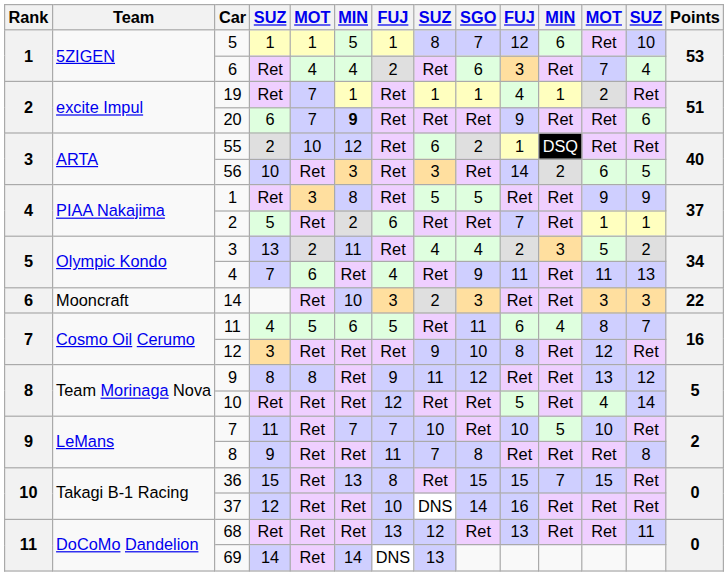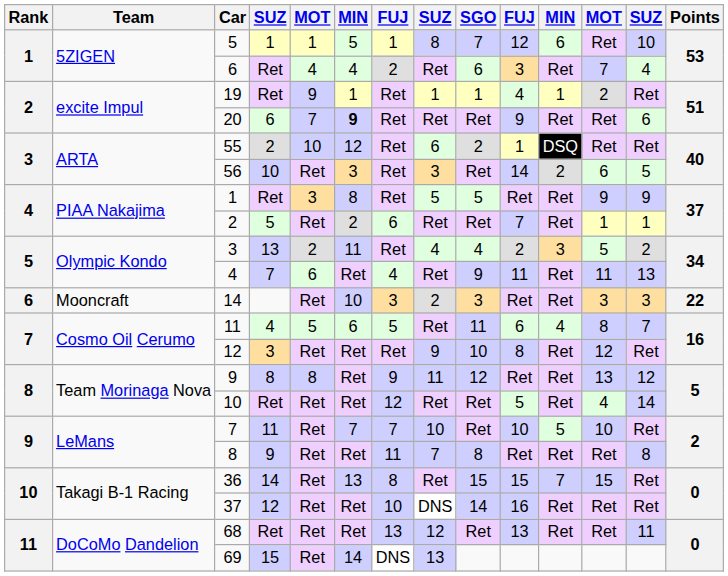 <table class="wikitable" style="font-size: 85%; text-align:center">
 <tr>
 <th>Rank</th>
 <th>Team</th>
 <th>Car</th>
 <th><a href='#'>SUZ</a></th>
 <th><a href='#'>MOT</a></th>
 <th><a href='#'>MIN</a></th>
 <th><a href='#'>FUJ</a></th>
 <th><a href='#'>SUZ</a></th>
 <th><a href='#'>SGO</a></th>
 <th><a href='#'>FUJ</a></th>
 <th><a href='#'>MIN</a></th>
 <th><a href='#'>MOT</a></th>
 <th><a href='#'>SUZ</a></th>
 <th>Points</th>
 </tr>
 <tr>
 <th rowspan="2">1</th>
 <td rowspan=2 align="left"><a href='#'>5ZIGEN</a></td>
 <td>5</td>
 <td style="background:#FFFFBF;">1</td>
 <td style="background:#FFFFBF;">1</td>
 <td style="background:#DFFFDF;">5</td>
 <td style="background:#FFFFBF;">1</td>
 <td style="background:#CFCFFF;">8</td>
 <td style="background:#CFCFFF;">7</td>
 <td style="background:#CFCFFF;">12</td>
 <td style="background:#DFFFDF;">6</td>
 <td style="background:#EFCFFF;">Ret</td>
 <td style="background:#CFCFFF;">10</td>
 <th rowspan="2">53</th>
 </tr>
 <tr>
 <td>6</td>
 <td style="background:#EFCFFF;">Ret</td>
 <td style="background:#DFFFDF;">4</td>
 <td style="background:#DFFFDF;">4</td>
 <td style="background:#DFDFDF;">2</td>
 <td style="background:#EFCFFF;">Ret</td>
 <td style="background:#DFFFDF;">6</td>
 <td style="background:#FFDF9F;">3</td>
 <td style="background:#EFCFFF;">Ret</td>
 <td style="background:#CFCFFF;">7</td>
 <td style="background:#DFFFDF;">4</td>
 </tr>
 <tr>
 <th rowspan="2">2</th>
 <td rowspan=2 align="left"><a href='#'>excite Impul</a></td>
 <td>19</td>
 <td style="background:#EFCFFF;">Ret</td>
-<td style="background:#CFCFFF;">7</td>
+<td style="background:#CFCFFF;">9</td>
 <td style="background:#FFFFBF;">1</td>
 <td style="background:#EFCFFF;">Ret</td>
 <td style="background:#FFFFBF;">1</td>
 <td style="background:#FFFFBF;">1</td>
 <td style="background:#DFFFDF;">4</td>
 <td style="background:#FFFFBF;">1</td>
 <td style="background:#DFDFDF;">2</td>
 <td style="background:#EFCFFF;">Ret</td>
 <th rowspan="2">51</th>
 </tr>
 <tr>
 <td>20</td>
 <td style="background:#DFFFDF;">6</td>
 <td style="background:#CFCFFF;">7</td>
 <td style="background:#CFCFFF;"><strong>9</strong></td>
 <td style="background:#EFCFFF;">Ret</td>
 <td style="background:#EFCFFF;">Ret</td>
 <td style="background:#EFCFFF;">Ret</td>
 <td style="background:#CFCFFF;">9</td>
 <td style="background:#EFCFFF;">Ret</td>
 <td style="background:#EFCFFF;">Ret</td>
 <td style="background:#DFFFDF;">6</td>
 </tr>
 <tr>
 <th rowspan="2">3</th>
 <td rowspan=2 align="left"><a href='#'>ARTA</a></td>
 <td>55</td>
 <td style="background:#DFDFDF;">2</td>
 <td style="background:#CFCFFF;">10</td>
 <td style="background:#CFCFFF;">12</td>
 <td style="background:#EFCFFF;">Ret</td>
 <td style="background:#DFFFDF;">6</td>
 <td style="background:#DFDFDF;">2</td>
 <td style="background:#FFFFBF;">1</td>
 <td style="background:black; color:white;">DSQ</td>
 <td style="background:#EFCFFF;">Ret</td>
 <td style="background:#EFCFFF;">Ret</td>
 <th rowspan="2">40</th>
 </tr>
 <tr>
 <td>56</td>
 <td style="background:#CFCFFF;">10</td>
 <td style="background:#EFCFFF;">Ret</td>
 <td style="background:#FFDF9F;">3</td>
 <td style="background:#EFCFFF;">Ret</td>
 <td style="background:#FFDF9F;">3</td>
 <td style="background:#EFCFFF;">Ret</td>
 <td style="background:#CFCFFF;">14</td>
 <td style="background:#DFDFDF;">2</td>
 <td style="background:#DFFFDF;">6</td>
 <td style="background:#DFFFDF;">5</td>
 </tr>
 <tr>
 <th rowspan="2">4</th>
 <td rowspan=2 align="left"><a href='#'>PIAA Nakajima</a></td>
 <td>1</td>
 <td style="background:#EFCFFF;">Ret</td>
 <td style="background:#FFDF9F;">3</td>
 <td style="background:#CFCFFF;">8</td>
 <td style="background:#EFCFFF;">Ret</td>
 <td style="background:#DFFFDF;">5</td>
 <td style="background:#DFFFDF;">5</td>
 <td style="background:#EFCFFF;">Ret</td>
 <td style="background:#EFCFFF;">Ret</td>
 <td style="background:#CFCFFF;">9</td>
 <td style="background:#CFCFFF;">9</td>
 <th rowspan="2">37</th>
 </tr>
 <tr>
 <td>2</td>
 <td style="background:#DFFFDF;">5</td>
 <td style="background:#EFCFFF;">Ret</td>
 <td style="background:#DFDFDF;">2</td>
 <td style="background:#DFFFDF;">6</td>
 <td style="background:#EFCFFF;">Ret</td>
 <td style="background:#EFCFFF;">Ret</td>
 <td style="background:#CFCFFF;">7</td>
 <td style="background:#EFCFFF;">Ret</td>
 <td style="background:#FFFFBF;">1</td>
 <td style="background:#FFFFBF;">1</td>
 </tr>
 <tr>
 <th rowspan="2">5</th>
 <td rowspan=2 align="left"><a href='#'>Olympic Kondo</a></td>
 <td>3</td>
 <td style="background:#CFCFFF;">13</td>
 <td style="background:#DFDFDF;">2</td>
 <td style="background:#CFCFFF;">11</td>
 <td style="background:#EFCFFF;">Ret</td>
 <td style="background:#DFFFDF;">4</td>
 <td style="background:#DFFFDF;">4</td>
 <td style="background:#DFDFDF;">2</td>
 <td style="background:#FFDF9F;">3</td>
 <td style="background:#DFFFDF;">5</td>
 <td style="background:#DFDFDF;">2</td>
 <th rowspan="2">34</th>
 </tr>
 <tr>
 <td>4</td>
 <td style="background:#CFCFFF;">7</td>
 <td style="background:#DFFFDF;">6</td>
 <td style="background:#EFCFFF;">Ret</td>
 <td style="background:#DFFFDF;">4</td>
 <td style="background:#EFCFFF;">Ret</td>
 <td style="background:#CFCFFF;">9</td>
 <td style="background:#CFCFFF;">11</td>
 <td style="background:#EFCFFF;">Ret</td>
 <td style="background:#CFCFFF;">11</td>
 <td style="background:#CFCFFF;">13</td>
 </tr>
 <tr>
 <th>6</th>
 <td align=left>Mooncraft</td>
 <td>14</td>
 <td></td>
 <td style="background:#EFCFFF;">Ret</td>
 <td style="background:#CFCFFF;">10</td>
 <td style="background:#FFDF9F;">3</td>
 <td style="background:#DFDFDF;">2</td>
 <td style="background:#FFDF9F;">3</td>
 <td style="background:#EFCFFF;">Ret</td>
 <td style="background:#EFCFFF;">Ret</td>
 <td style="background:#FFDF9F;">3</td>
 <td style="background:#FFDF9F;">3</td>
 <th>22</th>
 </tr>
 <tr>
 <th rowspan="2">7</th>
 <td rowspan=2 align="left"><a href='#'>Cosmo Oil</a> <a href='#'>Cerumo</a></td>
 <td>11</td>
 <td style="background:#DFFFDF;">4</td>
 <td style="background:#DFFFDF;">5</td>
 <td style="background:#DFFFDF;">6</td>
 <td style="background:#DFFFDF;">5</td>
 <td style="background:#EFCFFF;">Ret</td>
 <td style="background:#CFCFFF;">11</td>
 <td style="background:#DFFFDF;">6</td>
 <td style="background:#DFFFDF;">4</td>
 <td style="background:#CFCFFF;">8</td>
 <td style="background:#CFCFFF;">7</td>
 <th rowspan="2">16</th>
 </tr>
 <tr>
 <td>12</td>
 <td style="background:#FFDF9F;">3</td>
 <td style="background:#EFCFFF;">Ret</td>
 <td style="background:#EFCFFF;">Ret</td>
 <td style="background:#EFCFFF;">Ret</td>
 <td style="background:#CFCFFF;">9</td>
 <td style="background:#CFCFFF;">10</td>
 <td style="background:#CFCFFF;">8</td>
 <td style="background:#EFCFFF;">Ret</td>
 <td style="background:#CFCFFF;">12</td>
 <td style="background:#EFCFFF;">Ret</td>
 </tr>
 <tr>
 <th rowspan="2">8</th>
 <td rowspan=2 align="left">Team <a href='#'>Morinaga</a> Nova</td>
 <td>9</td>
 <td style="background:#CFCFFF;">8</td>
 <td style="background:#CFCFFF;">8</td>
 <td style="background:#EFCFFF;">Ret</td>
 <td style="background:#CFCFFF;">9</td>
 <td style="background:#CFCFFF;">11</td>
 <td style="background:#CFCFFF;">12</td>
 <td style="background:#EFCFFF;">Ret</td>
 <td style="background:#EFCFFF;">Ret</td>
 <td style="background:#CFCFFF;">13</td>
 <td style="background:#CFCFFF;">12</td>
 <th rowspan="2">5</th>
 </tr>
 <tr>
 <td>10</td>
 <td style="background:#EFCFFF;">Ret</td>
 <td style="background:#EFCFFF;">Ret</td>
 <td style="background:#EFCFFF;">Ret</td>
 <td style="background:#CFCFFF;">12</td>
 <td style="background:#EFCFFF;">Ret</td>
 <td style="background:#EFCFFF;">Ret</td>
 <td style="background:#DFFFDF;">5</td>
 <td style="background:#EFCFFF;">Ret</td>
 <td style="background:#DFFFDF;">4</td>
 <td style="background:#CFCFFF;">14</td>
 </tr>
 <tr>
 <th rowspan="2">9</th>
 <td rowspan=2 align="left"><a href='#'>LeMans</a></td>
 <td>7</td>
 <td style="background:#CFCFFF;">11</td>
 <td style="background:#EFCFFF;">Ret</td>
 <td style="background:#CFCFFF;">7</td>
 <td style="background:#CFCFFF;">7</td>
 <td style="background:#CFCFFF;">10</td>
 <td style="background:#EFCFFF;">Ret</td>
 <td style="background:#CFCFFF;">10</td>
 <td style="background:#DFFFDF;">5</td>
 <td style="background:#CFCFFF;">10</td>
 <td style="background:#EFCFFF;">Ret</td>
 <th rowspan="2">2</th>
 </tr>
 <tr>
 <td>8</td>
 <td style="background:#CFCFFF;">9</td>
 <td style="background:#EFCFFF;">Ret</td>
 <td style="background:#EFCFFF;">Ret</td>
 <td style="background:#CFCFFF;">11</td>
 <td style="background:#CFCFFF;">7</td>
 <td style="background:#CFCFFF;">8</td>
 <td style="background:#EFCFFF;">Ret</td>
 <td style="background:#EFCFFF;">Ret</td>
 <td style="background:#EFCFFF;">Ret</td>
 <td style="background:#CFCFFF;">8</td>
 </tr>
 <tr>
 <th rowspan="2">10</th>
 <td rowspan=2 align="left">Takagi B-1 Racing</td>
 <td>36</td>
-<td style="background:#CFCFFF;">15</td>
+<td style="background:#CFCFFF;">14</td>
 <td style="background:#EFCFFF;">Ret</td>
 <td style="background:#CFCFFF;">13</td>
 <td style="background:#CFCFFF;">8</td>
 <td style="background:#EFCFFF;">Ret</td>
 <td style="background:#CFCFFF;">15</td>
 <td style="background:#CFCFFF;">15</td>
 <td style="background:#CFCFFF;">7</td>
 <td style="background:#CFCFFF;">15</td>
 <td style="background:#EFCFFF;">Ret</td>
 <th rowspan="2">0</th>
 </tr>
 <tr>
 <td>37</td>
 <td style="background:#CFCFFF;">12</td>
 <td style="background:#EFCFFF;">Ret</td>
 <td style="background:#EFCFFF;">Ret</td>
 <td style="background:#CFCFFF;">10</td>
 <td style="background:#FFFFFF;">DNS</td>
 <td style="background:#CFCFFF;">14</td>
 <td style="background:#CFCFFF;">16</td>
 <td style="background:#EFCFFF;">Ret</td>
 <td style="background:#EFCFFF;">Ret</td>
 <td style="background:#EFCFFF;">Ret</td>
 </tr>
 <tr>
 <th rowspan="2">11</th>
 <td rowspan=2 align="left"><a href='#'>DoCoMo</a> <a href='#'>Dandelion</a></td>
 <td>68</td>
 <td style="background:#EFCFFF;">Ret</td>
 <td style="background:#EFCFFF;">Ret</td>
 <td style="background:#EFCFFF;">Ret</td>
 <td style="background:#CFCFFF;">13</td>
 <td style="background:#CFCFFF;">12</td>
 <td style="background:#EFCFFF;">Ret</td>
 <td style="background:#CFCFFF;">13</td>
 <td style="background:#EFCFFF;">Ret</td>
 <td style="background:#EFCFFF;">Ret</td>
 <td style="background:#CFCFFF;">11</td>
 <th rowspan="2">0</th>
 </tr>
 <tr>
 <td>69</td>
-<td style="background:#CFCFFF;">14</td>
+<td style="background:#CFCFFF;">15</td>
 <td style="background:#EFCFFF;">Ret</td>
 <td style="background:#CFCFFF;">14</td>
 <td style="background:#FFFFFF;">DNS</td>
 <td style="background:#CFCFFF;">13</td>
 <td></td>
 <td></td>
 <td></td>
 <td></td>
 <td></td>
 </tr>
 </table>
